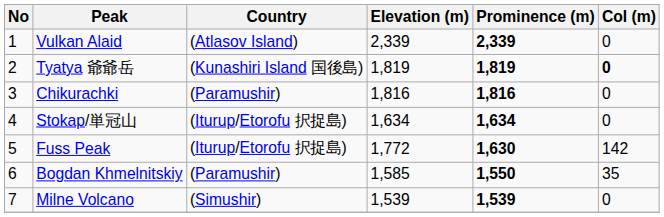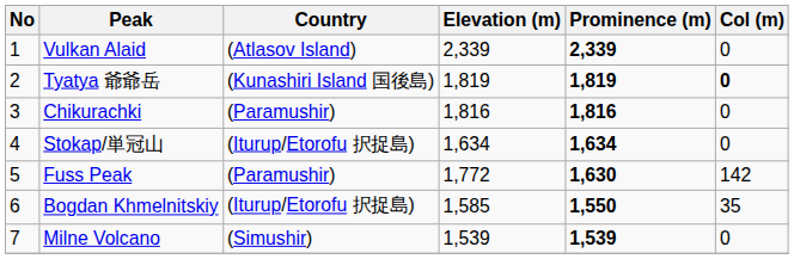 <table class="wikitable sortable">
 <tr>
 <th>No</th>
 <th>Peak</th>
 <th>Country</th>
 <th>Elevation (m)</th>
 <th>Prominence (m)</th>
 <th>Col (m)</th>
 </tr>
 <tr>
 <td>1</td>
 <td><a href='#'>Vulkan Alaid</a></td>
 <td> (<a href='#'>Atlasov Island</a>)</td>
 <td>2,339</td>
 <td><strong>2,339</strong></td>
 <td>0</td>
 </tr>
 <tr>
 <td>2</td>
 <td><a href='#'>Tyatya</a> 爺爺岳</td>
 <td> (<a href='#'>Kunashiri Island</a> 国後島)</td>
 <td>1,819</td>
 <td><strong>1,819</strong></td>
 <td><strong>0</strong></td>
 </tr>
 <tr>
 <td>3</td>
 <td><a href='#'>Chikurachki</a></td>
 <td> (<a href='#'>Paramushir</a>)</td>
 <td>1,816</td>
 <td><strong>1,816</strong></td>
 <td>0</td>
 </tr>
 <tr>
 <td>4</td>
 <td><a href='#'>Stokap</a>/単冠山</td>
 <td> (<a href='#'>Iturup</a>/<a href='#'>Etorofu</a> 択捉島)</td>
 <td>1,634</td>
 <td><strong>1,634</strong></td>
 <td>0</td>
 </tr>
 <tr>
 <td>5</td>
 <td><a href='#'>Fuss Peak</a></td>
-<td> (<a href='#'>Iturup</a>/<a href='#'>Etorofu</a> 択捉島)</td>
+<td> (<a href='#'>Paramushir</a>)</td>
 <td>1,772</td>
 <td><strong>1,630</strong></td>
 <td>142</td>
 </tr>
 <tr>
 <td>6</td>
 <td><a href='#'>Bogdan Khmelnitskiy</a></td>
-<td> (<a href='#'>Paramushir</a>)</td>
+<td> (<a href='#'>Iturup</a>/<a href='#'>Etorofu</a> 択捉島)</td>
 <td>1,585</td>
 <td><strong>1,550</strong></td>
 <td>35</td>
 </tr>
 <tr>
 <td>7</td>
 <td><a href='#'>Milne Volcano</a></td>
 <td> (<a href='#'>Simushir</a>)</td>
 <td>1,539</td>
 <td><strong>1,539</strong></td>
 <td>0</td>
 </tr>
 <tr>
 </tr>
 </table>
